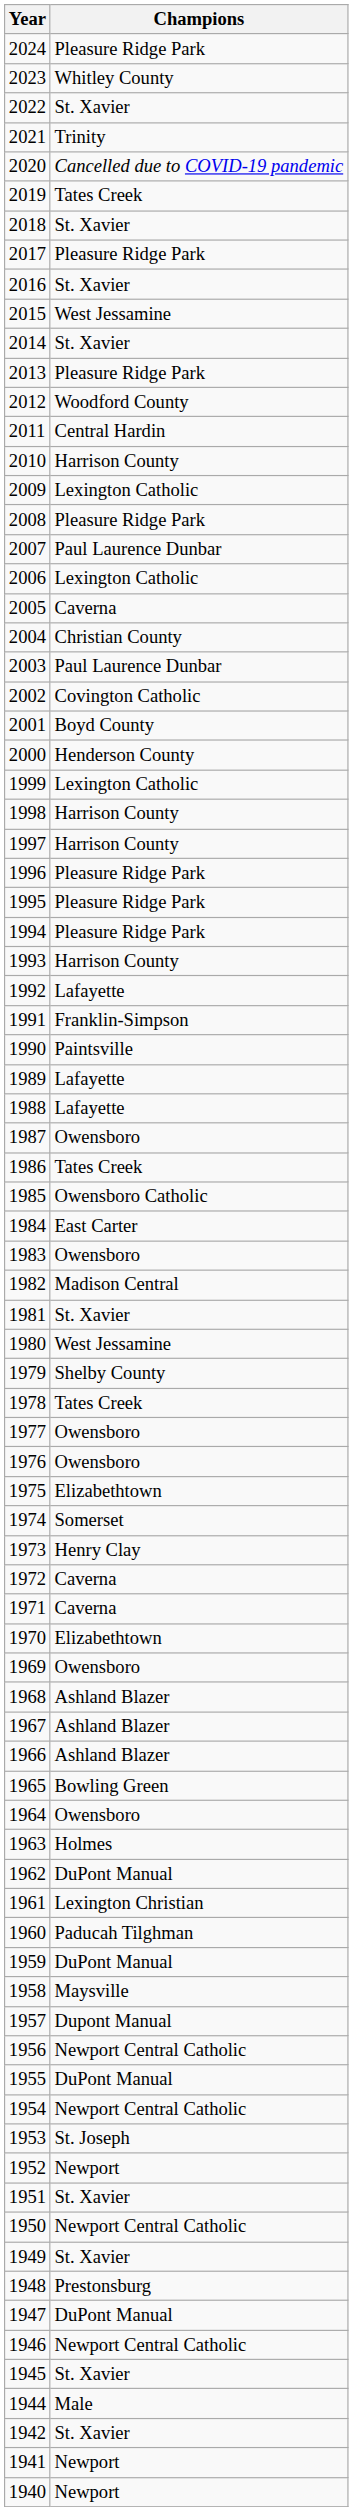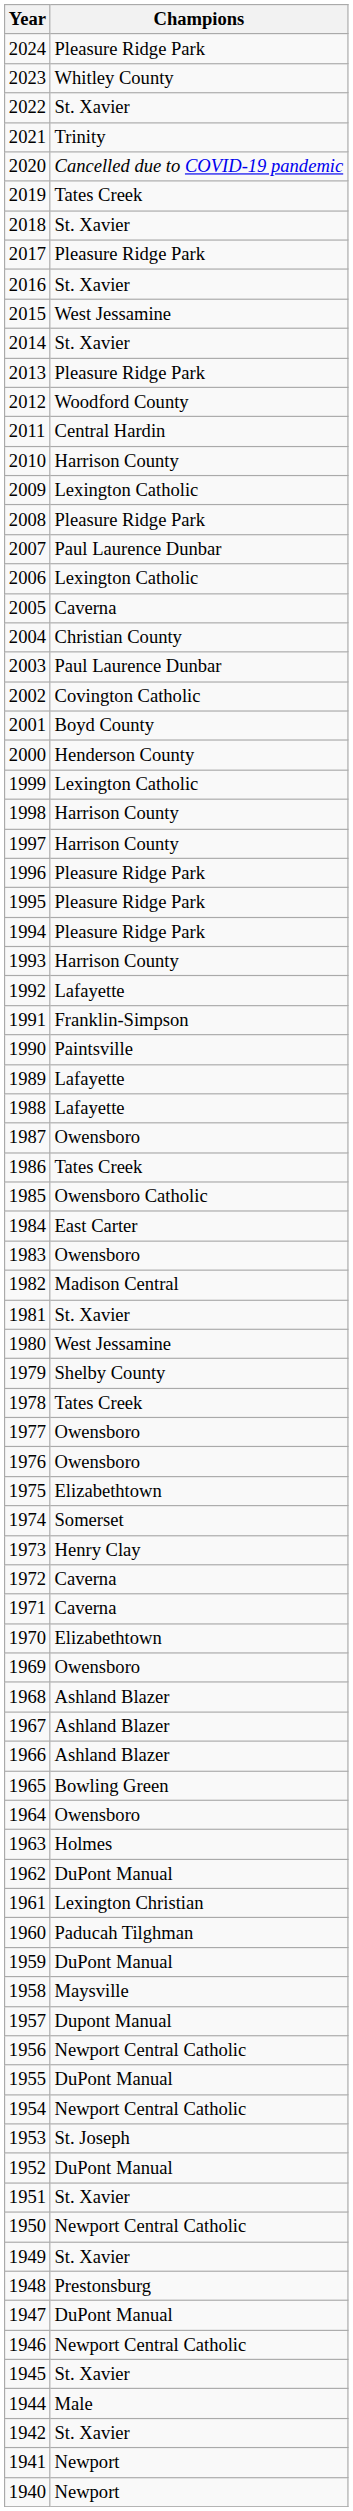 <table class="wikitable">
 <tr>
 <th>Year</th>
 <th>Champions</th>
 </tr>
 <tr>
 <td>2024</td>
 <td>Pleasure Ridge Park</td>
 </tr>
 <tr>
 <td>2023</td>
 <td>Whitley County</td>
 </tr>
 <tr>
 <td>2022</td>
 <td>St. Xavier</td>
 </tr>
 <tr>
 <td>2021</td>
 <td>Trinity</td>
 </tr>
 <tr>
 <td>2020</td>
 <td><em>Cancelled due to <a href='#'>COVID-19 pandemic</a></em></td>
 </tr>
 <tr>
 <td>2019</td>
 <td>Tates Creek</td>
 </tr>
 <tr>
 <td>2018</td>
 <td>St. Xavier</td>
 </tr>
 <tr>
 <td>2017</td>
 <td>Pleasure Ridge Park</td>
 </tr>
 <tr>
 <td>2016</td>
 <td>St. Xavier</td>
 </tr>
 <tr>
 <td>2015</td>
 <td>West Jessamine</td>
 </tr>
 <tr>
 <td>2014</td>
 <td>St. Xavier</td>
 </tr>
 <tr>
 <td>2013</td>
 <td>Pleasure Ridge Park</td>
 </tr>
 <tr>
 <td>2012</td>
 <td>Woodford County</td>
 </tr>
 <tr>
 <td>2011</td>
 <td>Central Hardin</td>
 </tr>
 <tr>
 <td>2010</td>
 <td>Harrison County</td>
 </tr>
 <tr>
 <td>2009</td>
 <td>Lexington Catholic</td>
 </tr>
 <tr>
 <td>2008</td>
 <td>Pleasure Ridge Park</td>
 </tr>
 <tr>
 <td>2007</td>
 <td>Paul Laurence Dunbar</td>
 </tr>
 <tr>
 <td>2006</td>
 <td>Lexington Catholic</td>
 </tr>
 <tr>
 <td>2005</td>
 <td>Caverna</td>
 </tr>
 <tr>
 <td>2004</td>
 <td>Christian County</td>
 </tr>
 <tr>
 <td>2003</td>
 <td>Paul Laurence Dunbar</td>
 </tr>
 <tr>
 <td>2002</td>
 <td>Covington Catholic</td>
 </tr>
 <tr>
 <td>2001</td>
 <td>Boyd County</td>
 </tr>
 <tr>
 <td>2000</td>
 <td>Henderson County</td>
 </tr>
 <tr>
 <td>1999</td>
 <td>Lexington Catholic</td>
 </tr>
 <tr>
 <td>1998</td>
 <td>Harrison County</td>
 </tr>
 <tr>
 <td>1997</td>
 <td>Harrison County</td>
 </tr>
 <tr>
 <td>1996</td>
 <td>Pleasure Ridge Park</td>
 </tr>
 <tr>
 <td>1995</td>
 <td>Pleasure Ridge Park</td>
 </tr>
 <tr>
 <td>1994</td>
 <td>Pleasure Ridge Park</td>
 </tr>
 <tr>
 <td>1993</td>
 <td>Harrison County</td>
 </tr>
 <tr>
 <td>1992</td>
 <td>Lafayette</td>
 </tr>
 <tr>
 <td>1991</td>
 <td>Franklin-Simpson</td>
 </tr>
 <tr>
 <td>1990</td>
 <td>Paintsville</td>
 </tr>
 <tr>
 <td>1989</td>
 <td>Lafayette</td>
 </tr>
 <tr>
 <td>1988</td>
 <td>Lafayette</td>
 </tr>
 <tr>
 <td>1987</td>
 <td>Owensboro</td>
 </tr>
 <tr>
 <td>1986</td>
 <td>Tates Creek</td>
 </tr>
 <tr>
 <td>1985</td>
 <td>Owensboro Catholic</td>
 </tr>
 <tr>
 <td>1984</td>
 <td>East Carter</td>
 </tr>
 <tr>
 <td>1983</td>
 <td>Owensboro</td>
 </tr>
 <tr>
 <td>1982</td>
 <td>Madison Central</td>
 </tr>
 <tr>
 <td>1981</td>
 <td>St. Xavier</td>
 </tr>
 <tr>
 <td>1980</td>
 <td>West Jessamine</td>
 </tr>
 <tr>
 <td>1979</td>
 <td>Shelby County</td>
 </tr>
 <tr>
 <td>1978</td>
 <td>Tates Creek</td>
 </tr>
 <tr>
 <td>1977</td>
 <td>Owensboro</td>
 </tr>
 <tr>
 <td>1976</td>
 <td>Owensboro</td>
 </tr>
 <tr>
 <td>1975</td>
 <td>Elizabethtown</td>
 </tr>
 <tr>
 <td>1974</td>
 <td>Somerset</td>
 </tr>
 <tr>
 <td>1973</td>
 <td>Henry Clay</td>
 </tr>
 <tr>
 <td>1972</td>
 <td>Caverna</td>
 </tr>
 <tr>
 <td>1971</td>
 <td>Caverna</td>
 </tr>
 <tr>
 <td>1970</td>
 <td>Elizabethtown</td>
 </tr>
 <tr>
 <td>1969</td>
 <td>Owensboro</td>
 </tr>
 <tr>
 <td>1968</td>
 <td>Ashland Blazer</td>
 </tr>
 <tr>
 <td>1967</td>
 <td>Ashland Blazer</td>
 </tr>
 <tr>
 <td>1966</td>
 <td>Ashland Blazer</td>
 </tr>
 <tr>
 <td>1965</td>
 <td>Bowling Green</td>
 </tr>
 <tr>
 <td>1964</td>
 <td>Owensboro</td>
 </tr>
 <tr>
 <td>1963</td>
 <td>Holmes</td>
 </tr>
 <tr>
 <td>1962</td>
 <td>DuPont Manual</td>
 </tr>
 <tr>
 <td>1961</td>
 <td>Lexington Christian</td>
 </tr>
 <tr>
 <td>1960</td>
 <td>Paducah Tilghman</td>
 </tr>
 <tr>
 <td>1959</td>
 <td>DuPont Manual</td>
 </tr>
 <tr>
 <td>1958</td>
 <td>Maysville</td>
 </tr>
 <tr>
 <td>1957</td>
 <td>Dupont Manual</td>
 </tr>
 <tr>
 <td>1956</td>
 <td>Newport Central Catholic</td>
 </tr>
 <tr>
 <td>1955</td>
 <td>DuPont Manual</td>
 </tr>
 <tr>
 <td>1954</td>
 <td>Newport Central Catholic</td>
 </tr>
 <tr>
 <td>1953</td>
 <td>St. Joseph</td>
 </tr>
 <tr>
 <td>1952</td>
-<td>Newport</td>
+<td>DuPont Manual</td>
 </tr>
 <tr>
 <td>1951</td>
 <td>St. Xavier</td>
 </tr>
 <tr>
 <td>1950</td>
 <td>Newport Central Catholic</td>
 </tr>
 <tr>
 <td>1949</td>
 <td>St. Xavier</td>
 </tr>
 <tr>
 <td>1948</td>
 <td>Prestonsburg</td>
 </tr>
 <tr>
 <td>1947</td>
 <td>DuPont Manual</td>
 </tr>
 <tr>
 <td>1946</td>
 <td>Newport Central Catholic</td>
 </tr>
 <tr>
 <td>1945</td>
 <td>St. Xavier</td>
 </tr>
 <tr>
 <td>1944</td>
 <td>Male</td>
 </tr>
 <tr>
 <td>1942</td>
 <td>St. Xavier</td>
 </tr>
 <tr>
 <td>1941</td>
 <td>Newport</td>
 </tr>
 <tr>
 <td>1940</td>
 <td>Newport</td>
 </tr>
 </table>
